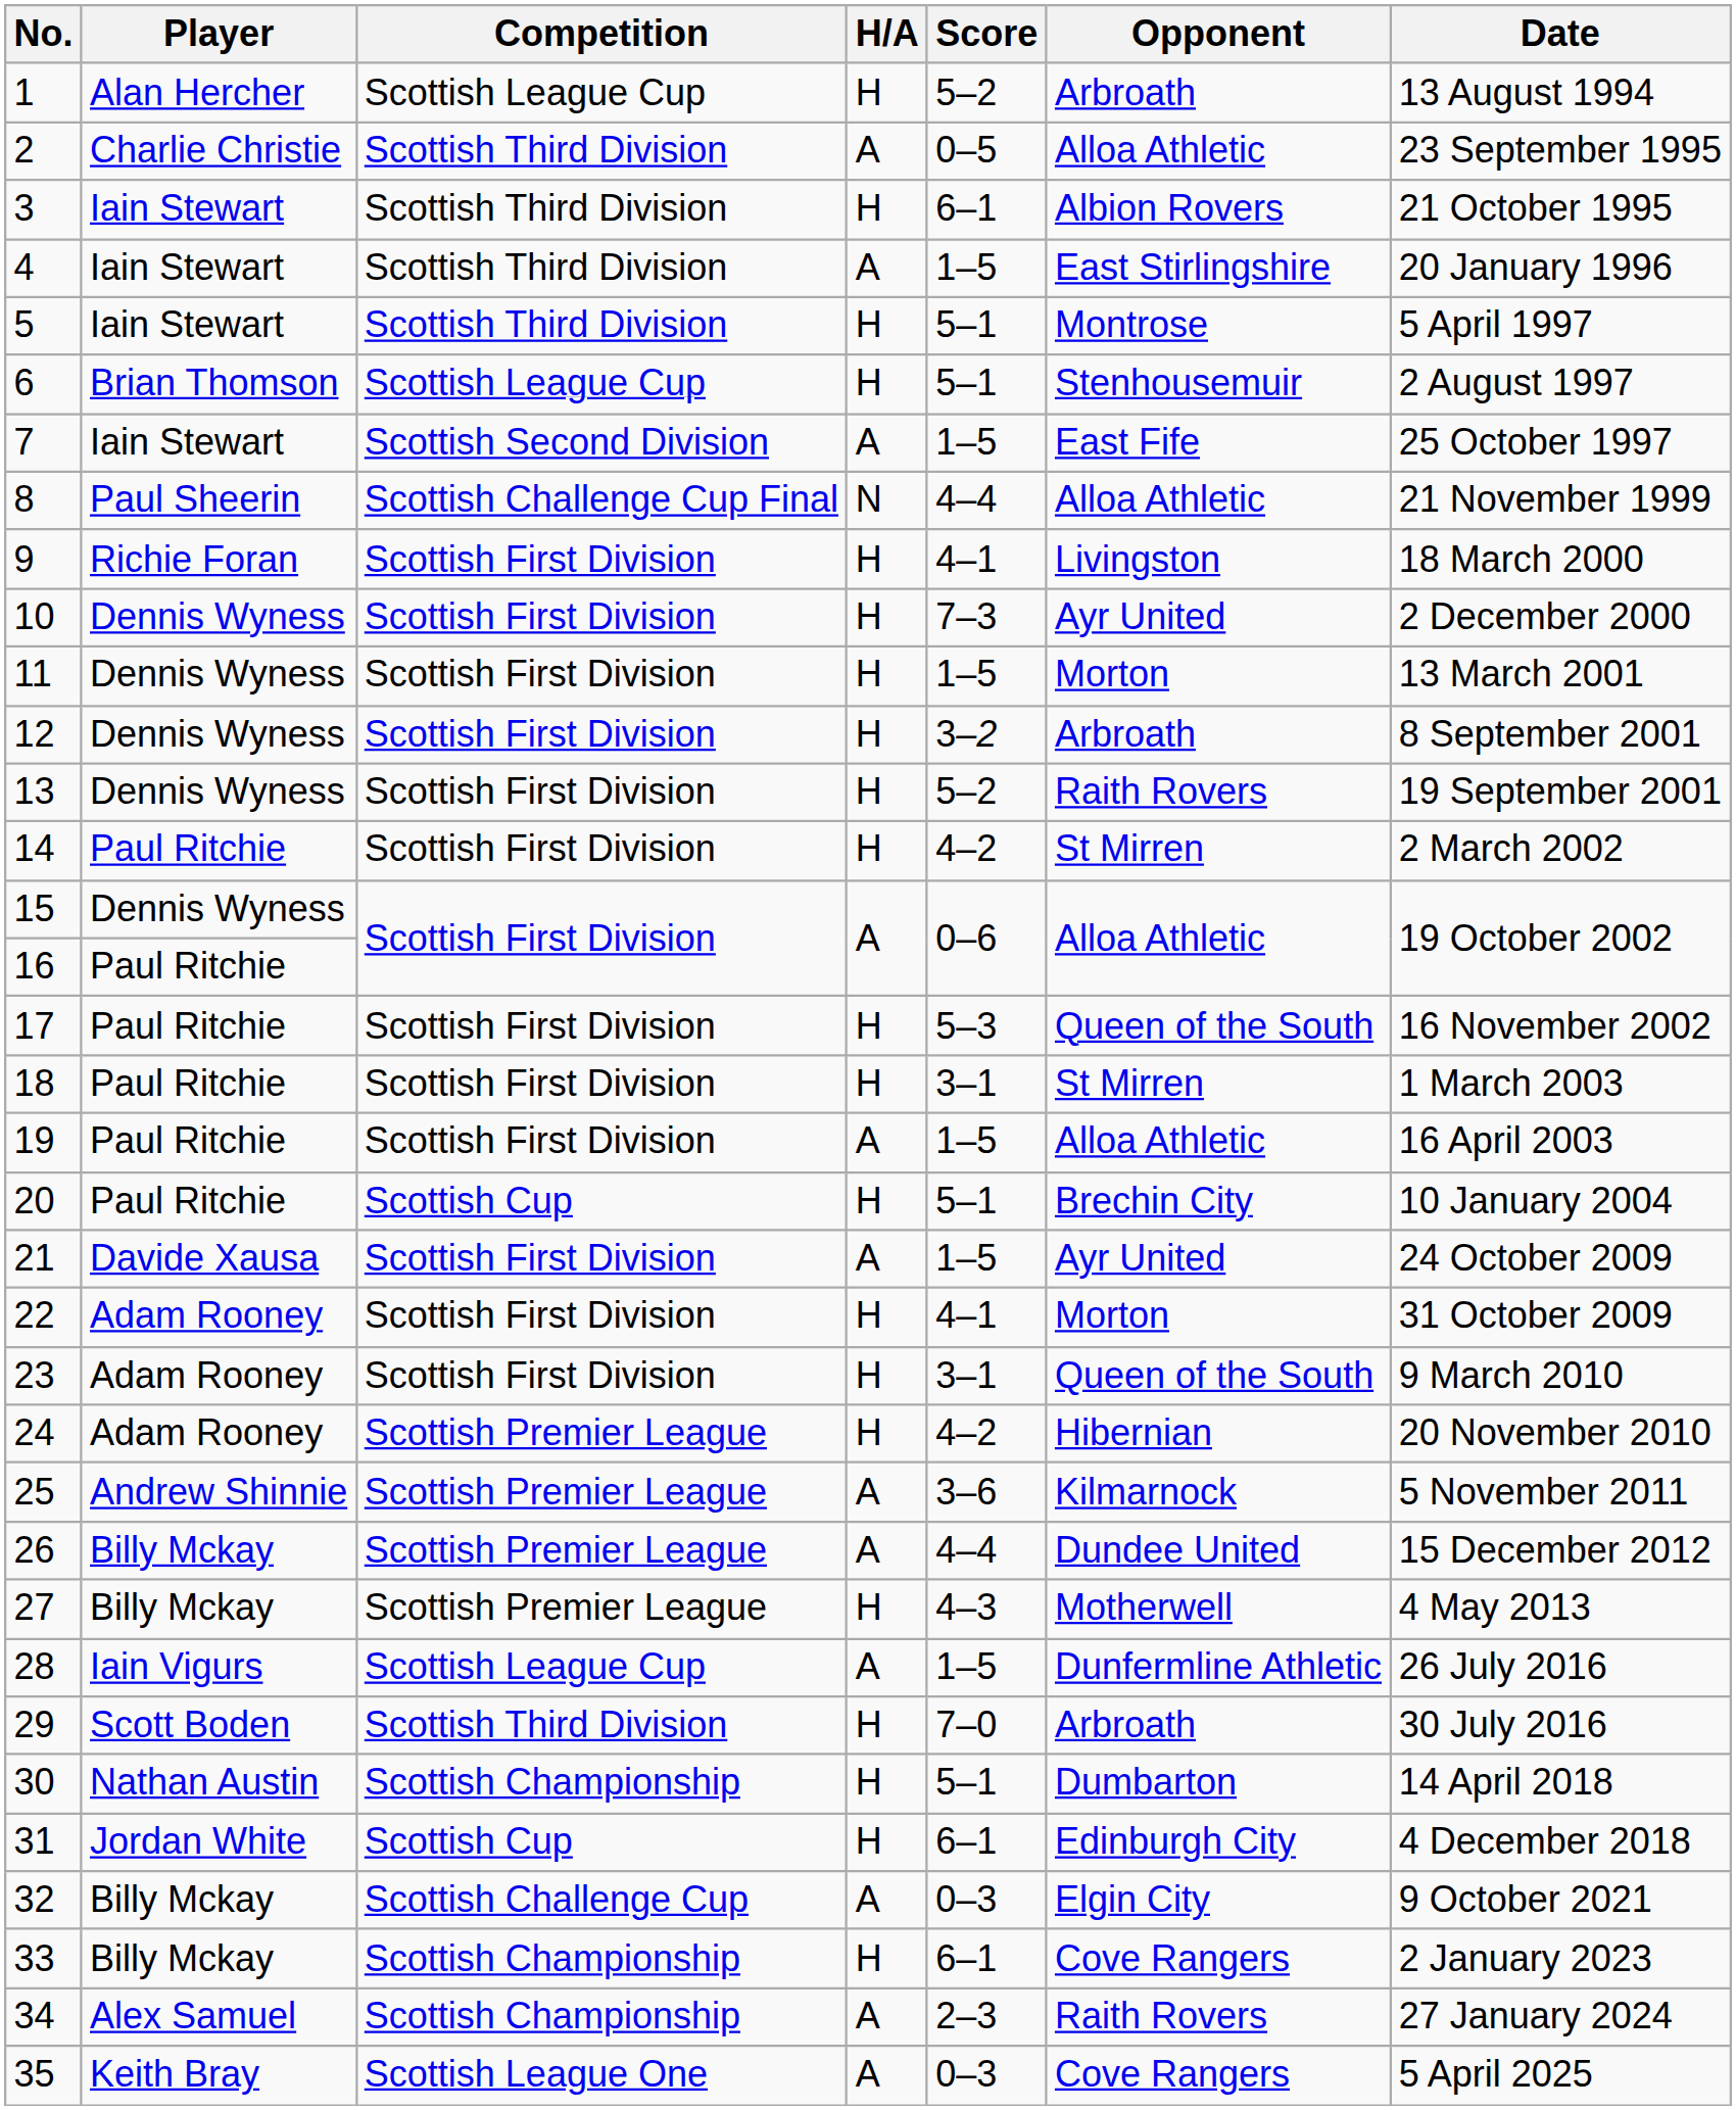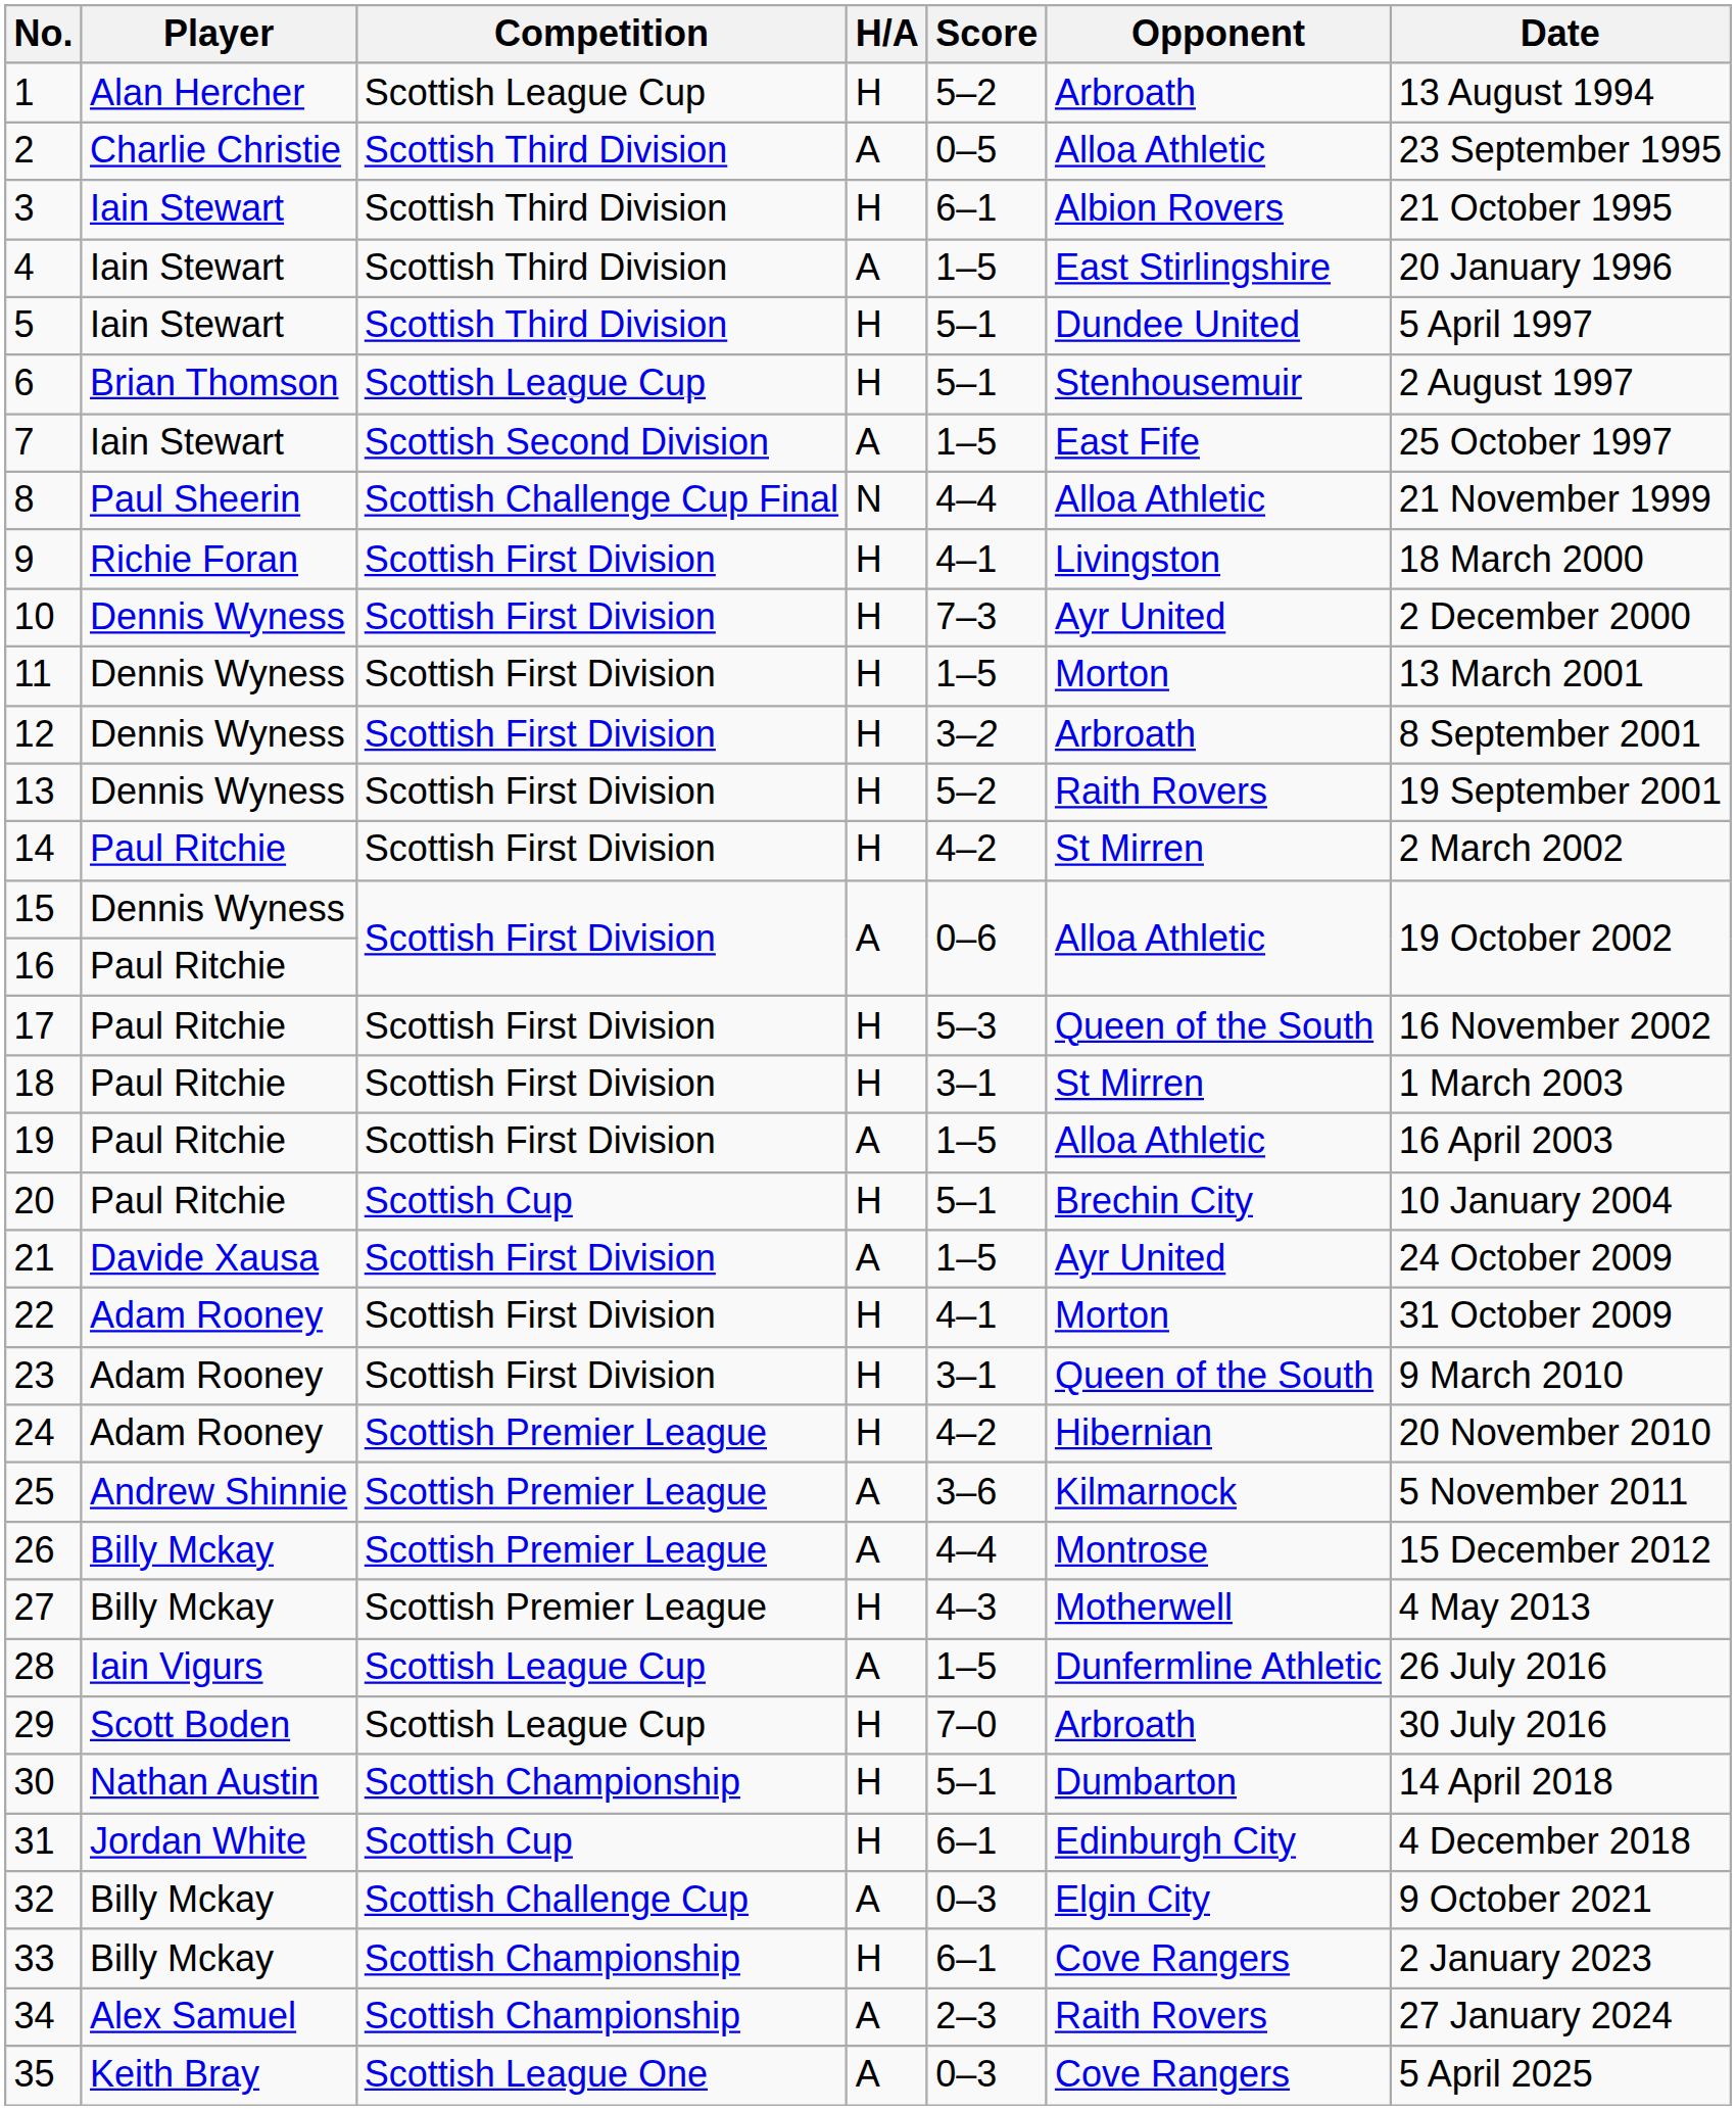 <table class="wikitable">
 <tr>
 <th>No.</th>
 <th>Player</th>
 <th>Competition</th>
 <th>H/A</th>
 <th>Score</th>
 <th>Opponent</th>
 <th>Date</th>
 </tr>
 <tr>
 <td>1</td>
 <td> <a href='#'>Alan Hercher</a></td>
 <td>Scottish League Cup</td>
 <td>H</td>
 <td>5–2</td>
 <td><a href='#'>Arbroath</a></td>
 <td>13 August 1994</td>
 </tr>
 <tr>
 <td>2</td>
 <td> <a href='#'>Charlie Christie</a></td>
 <td><a href='#'>Scottish Third Division</a></td>
 <td>A</td>
 <td>0–5</td>
 <td><a href='#'>Alloa Athletic</a></td>
 <td>23 September 1995</td>
 </tr>
 <tr>
 <td>3</td>
 <td> <a href='#'>Iain Stewart</a></td>
 <td>Scottish Third Division</td>
 <td>H</td>
 <td>6–1</td>
 <td><a href='#'>Albion Rovers</a></td>
 <td>21 October 1995</td>
 </tr>
 <tr>
 <td>4</td>
 <td> Iain Stewart</td>
 <td>Scottish Third Division</td>
 <td>A</td>
 <td>1–5</td>
 <td><a href='#'>East Stirlingshire</a></td>
 <td>20 January 1996</td>
 </tr>
 <tr>
 <td>5</td>
 <td> Iain Stewart</td>
 <td><a href='#'>Scottish Third Division</a></td>
 <td>H</td>
 <td>5–1</td>
-<td><a href='#'>Montrose</a></td>
+<td><a href='#'>Dundee United</a></td>
 <td>5 April 1997</td>
 </tr>
 <tr>
 <td>6</td>
 <td> <a href='#'>Brian Thomson</a></td>
 <td><a href='#'>Scottish League Cup</a></td>
 <td>H</td>
 <td>5<em>–</em>1</td>
 <td><a href='#'>Stenhousemuir</a></td>
 <td>2 August 1997</td>
 </tr>
 <tr>
 <td>7</td>
 <td> Iain Stewart</td>
 <td><a href='#'>Scottish Second Division</a></td>
 <td>A</td>
 <td>1<em>–</em>5</td>
 <td><a href='#'>East Fife</a></td>
 <td>25 October 1997</td>
 </tr>
 <tr>
 <td>8</td>
 <td> <a href='#'>Paul Sheerin</a></td>
 <td><a href='#'>Scottish Challenge Cup Final</a></td>
 <td>N</td>
 <td>4–4</td>
 <td><a href='#'>Alloa Athletic</a></td>
 <td>21 November 1999</td>
 </tr>
 <tr>
 <td>9</td>
 <td> <a href='#'>Richie Foran</a></td>
 <td><a href='#'>Scottish First Division</a></td>
 <td>H</td>
 <td>4–1</td>
 <td><a href='#'>Livingston</a></td>
 <td>18 March 2000</td>
 </tr>
 <tr>
 <td>10</td>
 <td> <a href='#'>Dennis Wyness</a></td>
 <td><a href='#'>Scottish First Division</a></td>
 <td>H</td>
 <td>7–3</td>
 <td><a href='#'>Ayr United</a></td>
 <td>2 December 2000</td>
 </tr>
 <tr>
 <td>11</td>
 <td> Dennis Wyness</td>
 <td>Scottish First Division</td>
 <td>H</td>
 <td>1–5</td>
 <td><a href='#'>Morton</a></td>
 <td>13 March 2001</td>
 </tr>
 <tr>
 <td>12</td>
 <td> Dennis Wyness</td>
 <td><a href='#'>Scottish First Division</a></td>
 <td>H</td>
 <td>3<em>–2</em></td>
 <td><a href='#'>Arbroath</a></td>
 <td>8 September 2001</td>
 </tr>
 <tr>
 <td>13</td>
 <td> Dennis Wyness</td>
 <td>Scottish First Division</td>
 <td>H</td>
 <td>5–2</td>
 <td><a href='#'>Raith Rovers</a></td>
 <td>19 September 2001</td>
 </tr>
 <tr>
 <td>14</td>
 <td> <a href='#'>Paul Ritchie</a></td>
 <td>Scottish First Division</td>
 <td>H</td>
 <td>4–2</td>
 <td><a href='#'>St Mirren</a></td>
 <td>2 March 2002</td>
 </tr>
 <tr>
 <td>15</td>
 <td> Dennis Wyness</td>
 <td rowspan="2"><a href='#'>Scottish First Division</a></td>
 <td rowspan="2">A</td>
 <td rowspan="2">0–6</td>
 <td rowspan="2"><a href='#'>Alloa Athletic</a></td>
 <td rowspan="2">19 October 2002</td>
 </tr>
 <tr>
 <td>16</td>
 <td> Paul Ritchie</td>
 </tr>
 <tr>
 <td>17</td>
 <td> Paul Ritchie</td>
 <td>Scottish First Division</td>
 <td>H</td>
 <td>5–3</td>
 <td><a href='#'>Queen of the South</a></td>
 <td>16 November 2002</td>
 </tr>
 <tr>
 <td>18</td>
 <td> Paul Ritchie</td>
 <td>Scottish First Division</td>
 <td>H</td>
 <td>3–1</td>
 <td><a href='#'>St Mirren</a></td>
 <td>1 March 2003</td>
 </tr>
 <tr>
 <td>19</td>
 <td> Paul Ritchie</td>
 <td>Scottish First Division</td>
 <td>A</td>
 <td>1–5</td>
 <td><a href='#'>Alloa Athletic</a></td>
 <td>16 April 2003</td>
 </tr>
 <tr>
 <td>20</td>
 <td> Paul Ritchie</td>
 <td><a href='#'>Scottish Cup</a></td>
 <td>H</td>
 <td>5–1</td>
 <td><a href='#'>Brechin City</a></td>
 <td>10 January 2004</td>
 </tr>
 <tr>
 <td>21</td>
 <td> <a href='#'>Davide Xausa</a></td>
 <td><a href='#'>Scottish First Division</a></td>
 <td>A</td>
 <td>1–5</td>
 <td><a href='#'>Ayr United</a></td>
 <td>24 October 2009</td>
 </tr>
 <tr>
 <td>22</td>
 <td> <a href='#'>Adam Rooney</a></td>
 <td>Scottish First Division</td>
 <td>H</td>
 <td>4–1</td>
 <td><a href='#'>Morton</a></td>
 <td>31 October 2009</td>
 </tr>
 <tr>
 <td>23</td>
 <td> Adam Rooney</td>
 <td>Scottish First Division</td>
 <td>H</td>
 <td>3–1</td>
 <td><a href='#'>Queen of the South</a></td>
 <td>9 March 2010</td>
 </tr>
 <tr>
 <td>24</td>
 <td> Adam Rooney</td>
 <td><a href='#'>Scottish Premier League</a></td>
 <td>H</td>
 <td>4–2</td>
 <td><a href='#'>Hibernian</a></td>
 <td>20 November 2010</td>
 </tr>
 <tr>
 <td>25</td>
 <td> <a href='#'>Andrew Shinnie</a></td>
 <td><a href='#'>Scottish Premier League</a></td>
 <td>A</td>
 <td>3–6</td>
 <td><a href='#'>Kilmarnock</a></td>
 <td>5 November 2011</td>
 </tr>
 <tr>
 <td>26</td>
 <td> <a href='#'>Billy Mckay</a></td>
 <td><a href='#'>Scottish Premier League</a></td>
 <td>A</td>
 <td>4–4</td>
-<td><a href='#'>Dundee United</a></td>
+<td><a href='#'>Montrose</a></td>
 <td>15 December 2012</td>
 </tr>
 <tr>
 <td>27</td>
 <td> Billy Mckay</td>
 <td>Scottish Premier League</td>
 <td>H</td>
 <td>4–3</td>
 <td><a href='#'>Motherwell</a></td>
 <td>4 May 2013</td>
 </tr>
 <tr>
 <td>28</td>
 <td> <a href='#'>Iain Vigurs</a></td>
 <td><a href='#'>Scottish League Cup</a></td>
 <td>A</td>
 <td>1–5</td>
 <td><a href='#'>Dunfermline Athletic</a></td>
 <td>26 July 2016</td>
 </tr>
 <tr>
 <td>29</td>
 <td> <a href='#'>Scott Boden</a></td>
-<td><a href='#'>Scottish Third Division</a></td>
+<td>Scottish League Cup</td>
 <td>H</td>
 <td>7–0</td>
 <td><a href='#'>Arbroath</a></td>
 <td>30 July 2016</td>
 </tr>
 <tr>
 <td>30</td>
 <td> <a href='#'>Nathan Austin</a></td>
 <td><a href='#'>Scottish Championship</a></td>
 <td>H</td>
 <td>5–1</td>
 <td><a href='#'>Dumbarton</a></td>
 <td>14 April 2018</td>
 </tr>
 <tr>
 <td>31</td>
 <td> <a href='#'>Jordan White</a></td>
 <td><a href='#'>Scottish Cup</a></td>
 <td>H</td>
 <td>6–1</td>
 <td><a href='#'>Edinburgh City</a></td>
 <td>4 December 2018</td>
 </tr>
 <tr>
 <td>32</td>
 <td> Billy Mckay</td>
 <td><a href='#'>Scottish Challenge Cup</a></td>
 <td>A</td>
 <td>0–3</td>
 <td><a href='#'>Elgin City</a></td>
 <td>9 October 2021</td>
 </tr>
 <tr>
 <td>33</td>
 <td> Billy Mckay</td>
 <td><a href='#'>Scottish Championship</a></td>
 <td>H</td>
 <td>6–1</td>
 <td><a href='#'>Cove Rangers</a></td>
 <td>2 January 2023</td>
 </tr>
 <tr>
 <td>34</td>
 <td> <a href='#'>Alex Samuel</a></td>
 <td><a href='#'>Scottish Championship</a></td>
 <td>A</td>
 <td>2–3</td>
 <td><a href='#'>Raith Rovers</a></td>
 <td>27 January 2024</td>
 </tr>
 <tr>
 <td>35</td>
 <td> <a href='#'>Keith Bray</a></td>
 <td><a href='#'>Scottish League One</a></td>
 <td>A</td>
 <td>0–3</td>
 <td><a href='#'>Cove Rangers</a></td>
 <td>5 April 2025</td>
 </tr>
 </table>
